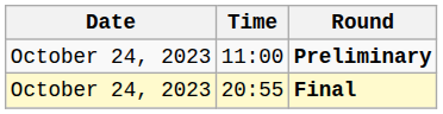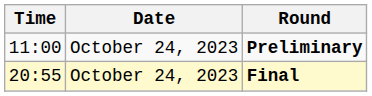 <table class="wikitable">
 <tr>
+<th>Time</th>
 <th>Date</th>
-<th>Time</th>
 <th>Round</th>
 </tr>
 <tr>
+<td>11:00</td>
 <td>October 24, 2023</td>
-<td>11:00</td>
 <td><strong>Preliminary</strong></td>
 </tr>
 <tr style=background:lemonchiffon>
+<td>20:55</td>
 <td>October 24, 2023</td>
-<td>20:55</td>
 <td><strong>Final</strong></td>
 </tr>
 </table>
